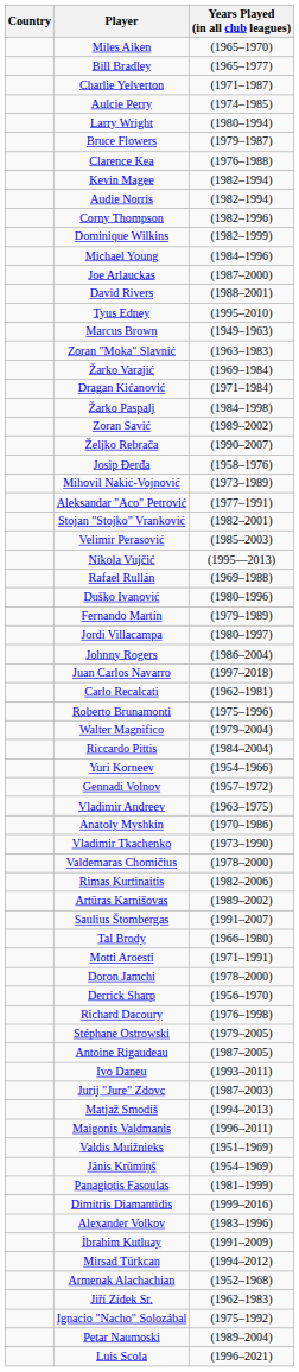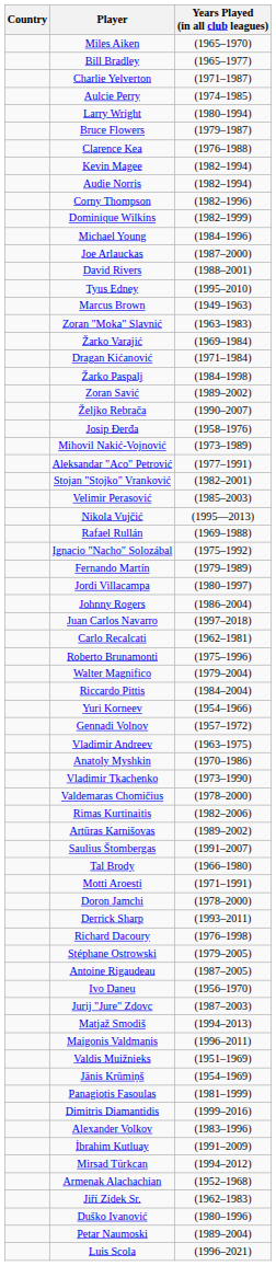 <table class="wikitable sortable" style="text-align:center;">
 <tr>
 <th>Country</th>
 <th>Player</th>
 <th>Years Played <br> (in all <a href='#'>club</a> leagues)</th>
 </tr>
 <tr>
 <td></td>
 <td><a href='#'>Miles Aiken</a></td>
 <td>(1965–1970)</td>
 </tr>
 <tr>
 <td></td>
 <td><a href='#'>Bill Bradley</a></td>
 <td>(1965–1977)</td>
 </tr>
 <tr>
 <td></td>
 <td><a href='#'>Charlie Yelverton</a></td>
 <td>(1971–1987)</td>
 </tr>
 <tr>
 <td></td>
 <td><a href='#'>Aulcie Perry</a></td>
 <td>(1974–1985)</td>
 </tr>
 <tr>
 <td></td>
 <td><a href='#'>Larry Wright</a></td>
 <td>(1980–1994)</td>
 </tr>
 <tr>
 <td></td>
 <td><a href='#'>Bruce Flowers</a></td>
 <td>(1979–1987)</td>
 </tr>
 <tr>
 <td></td>
 <td><a href='#'>Clarence Kea</a></td>
 <td>(1976–1988)</td>
 </tr>
 <tr>
 <td></td>
 <td><a href='#'>Kevin Magee</a></td>
 <td>(1982–1994)</td>
 </tr>
 <tr>
 <td></td>
 <td><a href='#'>Audie Norris</a></td>
 <td>(1982–1994)</td>
 </tr>
 <tr>
 <td></td>
 <td><a href='#'>Corny Thompson</a></td>
 <td>(1982–1996)</td>
 </tr>
 <tr>
 <td></td>
 <td><a href='#'>Dominique Wilkins</a></td>
 <td>(1982–1999)</td>
 </tr>
 <tr>
 <td></td>
 <td><a href='#'>Michael Young</a></td>
 <td>(1984–1996)</td>
 </tr>
 <tr>
 <td></td>
 <td><a href='#'>Joe Arlauckas</a></td>
 <td>(1987–2000)</td>
 </tr>
 <tr>
 <td></td>
 <td><a href='#'>David Rivers</a></td>
 <td>(1988–2001)</td>
 </tr>
 <tr>
 <td></td>
 <td><a href='#'>Tyus Edney</a></td>
 <td>(1995–2010)</td>
 </tr>
 <tr>
 <td></td>
 <td><a href='#'>Marcus Brown</a></td>
 <td>(1949–1963)</td>
 </tr>
 <tr>
 <td></td>
 <td><a href='#'>Zoran "Moka" Slavnić</a></td>
 <td>(1963–1983)</td>
 </tr>
 <tr>
 <td></td>
 <td><a href='#'>Žarko Varajić</a></td>
 <td>(1969–1984)</td>
 </tr>
 <tr>
 <td></td>
 <td><a href='#'>Dragan Kićanović</a></td>
 <td>(1971–1984)</td>
 </tr>
 <tr>
 <td></td>
 <td><a href='#'>Žarko Paspalj</a></td>
 <td>(1984–1998)</td>
 </tr>
 <tr>
 <td></td>
 <td><a href='#'>Zoran Savić</a></td>
 <td>(1989–2002)</td>
 </tr>
 <tr>
 <td></td>
 <td><a href='#'>Željko Rebrača</a></td>
 <td>(1990–2007)</td>
 </tr>
 <tr>
 <td></td>
 <td><a href='#'>Josip Đerđa</a></td>
 <td>(1958–1976)</td>
 </tr>
 <tr>
 <td></td>
 <td><a href='#'>Mihovil Nakić-Vojnović</a></td>
 <td>(1973–1989)</td>
 </tr>
 <tr>
 <td></td>
 <td><a href='#'>Aleksandar "Aco" Petrović</a></td>
 <td>(1977–1991)</td>
 </tr>
 <tr>
 <td></td>
 <td><a href='#'>Stojan "Stojko" Vranković</a></td>
 <td>(1982–2001)</td>
 </tr>
 <tr>
 <td></td>
 <td><a href='#'>Velimir Perasović</a></td>
 <td>(1985–2003)</td>
 </tr>
 <tr>
 <td></td>
 <td><a href='#'>Nikola Vujčić</a></td>
 <td>(1995—2013)</td>
 </tr>
 <tr>
 <td></td>
 <td><a href='#'>Rafael Rullán</a></td>
 <td>(1969–1988)</td>
 </tr>
 <tr>
 <td></td>
-<td><a href='#'>Duško Ivanović</a></td>
-<td>(1980–1996)</td>
+<td><a href='#'>Ignacio "Nacho" Solozábal</a></td>
+<td>(1975–1992)</td>
 </tr>
 <tr>
 <td></td>
 <td><a href='#'>Fernando Martín</a></td>
 <td>(1979–1989)</td>
 </tr>
 <tr>
 <td></td>
 <td><a href='#'>Jordi Villacampa</a></td>
 <td>(1980–1997)</td>
 </tr>
 <tr>
 <td></td>
 <td><a href='#'>Johnny Rogers</a></td>
 <td>(1986–2004)</td>
 </tr>
 <tr>
 <td></td>
 <td><a href='#'>Juan Carlos Navarro</a></td>
 <td>(1997–2018)</td>
 </tr>
 <tr>
 <td></td>
 <td><a href='#'>Carlo Recalcati</a></td>
 <td>(1962–1981)</td>
 </tr>
 <tr>
 <td></td>
 <td><a href='#'>Roberto Brunamonti</a></td>
 <td>(1975–1996)</td>
 </tr>
 <tr>
 <td></td>
 <td><a href='#'>Walter Magnifico</a></td>
 <td>(1979–2004)</td>
 </tr>
 <tr>
 <td></td>
 <td><a href='#'>Riccardo Pittis</a></td>
 <td>(1984–2004)</td>
 </tr>
 <tr>
 <td></td>
 <td><a href='#'>Yuri Korneev</a></td>
 <td>(1954–1966)</td>
 </tr>
 <tr>
 <td></td>
 <td><a href='#'>Gennadi Volnov</a></td>
 <td>(1957–1972)</td>
 </tr>
 <tr>
 <td></td>
 <td><a href='#'>Vladimir Andreev</a></td>
 <td>(1963–1975)</td>
 </tr>
 <tr>
 <td></td>
 <td><a href='#'>Anatoly Myshkin</a></td>
 <td>(1970–1986)</td>
 </tr>
 <tr>
 <td></td>
 <td><a href='#'>Vladimir Tkachenko</a></td>
 <td>(1973–1990)</td>
 </tr>
 <tr>
 <td></td>
 <td><a href='#'>Valdemaras Chomičius</a></td>
 <td>(1978–2000)</td>
 </tr>
 <tr>
 <td></td>
 <td><a href='#'>Rimas Kurtinaitis</a></td>
 <td>(1982–2006)</td>
 </tr>
 <tr>
 <td></td>
 <td><a href='#'>Artūras Karnišovas</a></td>
 <td>(1989–2002)</td>
 </tr>
 <tr>
 <td></td>
 <td><a href='#'>Saulius Štombergas</a></td>
 <td>(1991–2007)</td>
 </tr>
 <tr>
 <td></td>
 <td><a href='#'>Tal Brody</a></td>
 <td>(1966–1980)</td>
 </tr>
 <tr>
 <td></td>
 <td><a href='#'>Motti Aroesti</a></td>
 <td>(1971–1991)</td>
 </tr>
 <tr>
 <td></td>
 <td><a href='#'>Doron Jamchi</a></td>
 <td>(1978–2000)</td>
 </tr>
 <tr>
 <td></td>
 <td><a href='#'>Derrick Sharp</a></td>
-<td>(1956–1970)</td>
+<td>(1993–2011)</td>
 </tr>
 <tr>
 <td></td>
 <td><a href='#'>Richard Dacoury</a></td>
 <td>(1976–1998)</td>
 </tr>
 <tr>
 <td></td>
 <td><a href='#'>Stéphane Ostrowski</a></td>
 <td>(1979–2005)</td>
 </tr>
 <tr>
 <td></td>
 <td><a href='#'>Antoine Rigaudeau</a></td>
 <td>(1987–2005)</td>
 </tr>
 <tr>
 <td></td>
 <td><a href='#'>Ivo Daneu</a></td>
-<td>(1993–2011)</td>
+<td>(1956–1970)</td>
 </tr>
 <tr>
 <td></td>
 <td><a href='#'>Jurij "Jure" Zdovc</a></td>
 <td>(1987–2003)</td>
 </tr>
 <tr>
 <td></td>
 <td><a href='#'>Matjaž Smodiš</a></td>
 <td>(1994–2013)</td>
 </tr>
 <tr>
 <td></td>
 <td><a href='#'>Maigonis Valdmanis</a></td>
 <td>(1996–2011)</td>
 </tr>
 <tr>
 <td></td>
 <td><a href='#'>Valdis Muižnieks</a></td>
 <td>(1951–1969)</td>
 </tr>
 <tr>
 <td></td>
 <td><a href='#'>Jānis Krūmiņš</a></td>
 <td>(1954–1969)</td>
 </tr>
 <tr>
 <td></td>
 <td><a href='#'>Panagiotis Fasoulas</a></td>
 <td>(1981–1999)</td>
 </tr>
 <tr>
 <td></td>
 <td><a href='#'>Dimitris Diamantidis</a></td>
 <td>(1999–2016)</td>
 </tr>
 <tr>
 <td></td>
 <td><a href='#'>Alexander Volkov</a></td>
 <td>(1983–1996)</td>
 </tr>
 <tr>
 <td></td>
 <td><a href='#'>İbrahim Kutluay</a></td>
 <td>(1991–2009)</td>
 </tr>
 <tr>
 <td></td>
 <td><a href='#'>Mirsad Türkcan</a></td>
 <td>(1994–2012)</td>
 </tr>
 <tr>
 <td></td>
 <td><a href='#'>Armenak Alachachian</a></td>
 <td>(1952–1968)</td>
 </tr>
 <tr>
 <td></td>
 <td><a href='#'>Jiří Zídek Sr.</a></td>
 <td>(1962–1983)</td>
 </tr>
 <tr>
 <td></td>
-<td><a href='#'>Ignacio "Nacho" Solozábal</a></td>
-<td>(1975–1992)</td>
+<td><a href='#'>Duško Ivanović</a></td>
+<td>(1980–1996)</td>
 </tr>
 <tr>
 <td></td>
 <td><a href='#'>Petar Naumoski</a></td>
 <td>(1989–2004)</td>
 </tr>
 <tr>
 <td></td>
 <td><a href='#'>Luis Scola</a></td>
 <td>(1996–2021)</td>
 </tr>
 </table>
